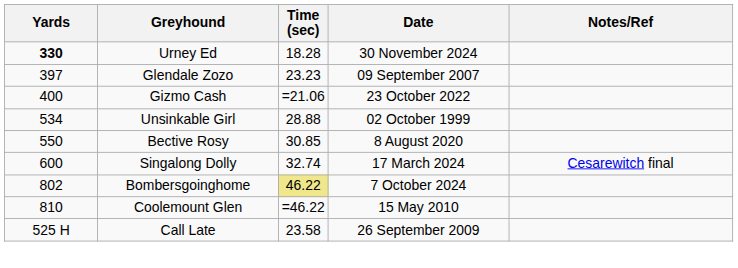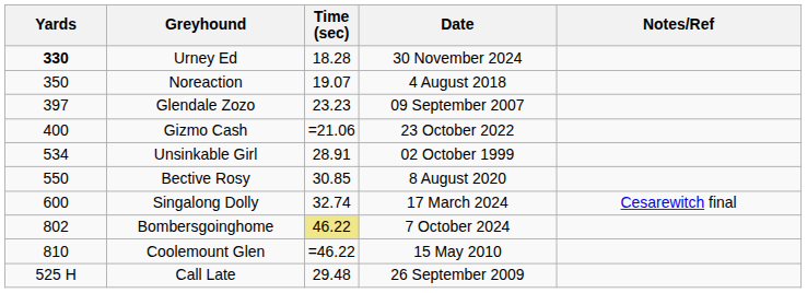 <table class="wikitable" style="font-size: 100%">
 <tr>
 <th width=100>Yards</th>
 <th width=200>Greyhound</th>
 <th width=50>Time (sec)</th>
 <th width=200>Date</th>
 <th width=250>Notes/Ref</th>
 </tr>
 <tr align=center>
 <td><strong>330</strong></td>
 <td>Urney Ed</td>
 <td>18.28</td>
 <td>30 November 2024</td>
+<td></td>
+</tr>
+<tr align=center>
+<td>350</td>
+<td>Noreaction</td>
+<td>19.07</td>
+<td>4 August 2018</td>
 <td></td>
 </tr>
 <tr align=center>
 <td>397</td>
 <td>Glendale Zozo</td>
 <td>23.23</td>
 <td>09 September 2007</td>
 <td></td>
 </tr>
 <tr align=center>
 <td>400</td>
 <td>Gizmo Cash</td>
 <td>=21.06</td>
 <td>23 October 2022</td>
 <td></td>
 </tr>
 <tr align=center>
 <td>534</td>
 <td>Unsinkable Girl</td>
-<td>28.88</td>
+<td>28.91</td>
 <td>02 October 1999</td>
 <td></td>
 </tr>
 <tr align=center>
 <td>550</td>
 <td>Bective Rosy</td>
 <td>30.85</td>
 <td>8 August 2020</td>
 <td></td>
 </tr>
 <tr align=center>
 <td>600</td>
 <td>Singalong Dolly</td>
 <td>32.74</td>
 <td>17 March 2024</td>
 <td><a href='#'>Cesarewitch</a> final</td>
 </tr>
 <tr align=center>
 <td>802</td>
 <td>Bombersgoinghome</td>
 <td style="background: khaki;">46.22</td>
 <td>7 October 2024</td>
 <td></td>
 </tr>
 <tr align=center>
 <td>810</td>
 <td>Coolemount Glen</td>
 <td>=46.22</td>
 <td>15 May 2010</td>
 <td></td>
 </tr>
 <tr align=center>
 <td>525 H</td>
 <td>Call Late</td>
-<td>23.58</td>
+<td>29.48</td>
 <td>26 September 2009</td>
 <td></td>
 </tr>
 </table>
